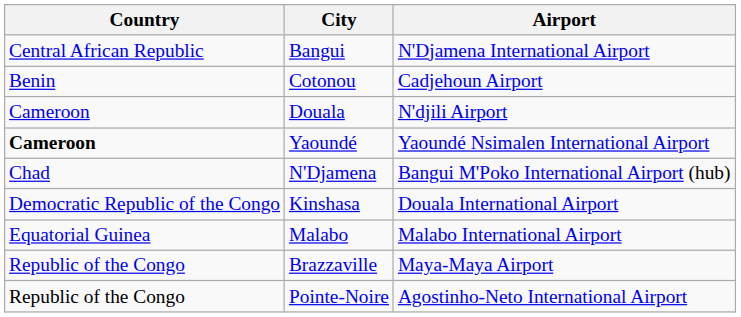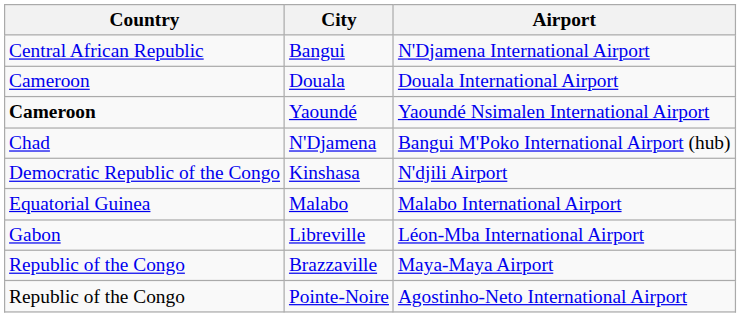 <table class="wikitable sortable">
 <tr>
 <th>Country</th>
 <th>City</th>
 <th>Airport</th>
 </tr>
 <tr>
 <td> <a href='#'>Central African Republic</a></td>
 <td><a href='#'>Bangui</a></td>
 <td><a href='#'>N'Djamena International Airport</a></td>
 </tr>
 <tr>
-<td> <a href='#'>Benin</a></td>
-<td><a href='#'>Cotonou</a></td>
-<td><a href='#'>Cadjehoun Airport</a></td>
-</tr>
-<tr>
 <td> <a href='#'>Cameroon</a></td>
 <td><a href='#'>Douala</a></td>
-<td><a href='#'>N'djili Airport</a></td>
+<td><a href='#'>Douala International Airport</a></td>
 </tr>
 <tr>
 <td><strong> Cameroon</strong></td>
 <td><a href='#'>Yaoundé</a></td>
 <td><a href='#'>Yaoundé Nsimalen International Airport</a></td>
 </tr>
 <tr>
 <td> <a href='#'>Chad</a></td>
 <td><a href='#'>N'Djamena</a></td>
 <td><a href='#'>Bangui M'Poko International Airport</a> (hub)</td>
 </tr>
 <tr>
 <td> <a href='#'>Democratic Republic of the Congo</a></td>
 <td><a href='#'>Kinshasa</a></td>
-<td><a href='#'>Douala International Airport</a></td>
+<td><a href='#'>N'djili Airport</a></td>
 </tr>
 <tr>
 <td> <a href='#'>Equatorial Guinea</a></td>
 <td><a href='#'>Malabo</a></td>
 <td><a href='#'>Malabo International Airport</a></td>
+</tr>
+<tr>
+<td> <a href='#'>Gabon</a></td>
+<td><a href='#'>Libreville</a></td>
+<td><a href='#'>Léon-Mba International Airport</a></td>
 </tr>
 <tr>
 <td> <a href='#'>Republic of the Congo</a></td>
 <td><a href='#'>Brazzaville</a></td>
 <td><a href='#'>Maya-Maya Airport</a></td>
 </tr>
 <tr>
 <td> Republic of the Congo</td>
 <td><a href='#'>Pointe-Noire</a></td>
 <td><a href='#'>Agostinho-Neto International Airport</a></td>
 </tr>
 </table>
